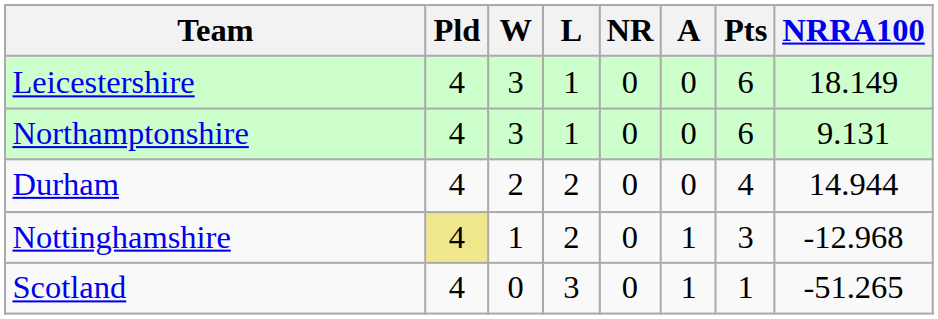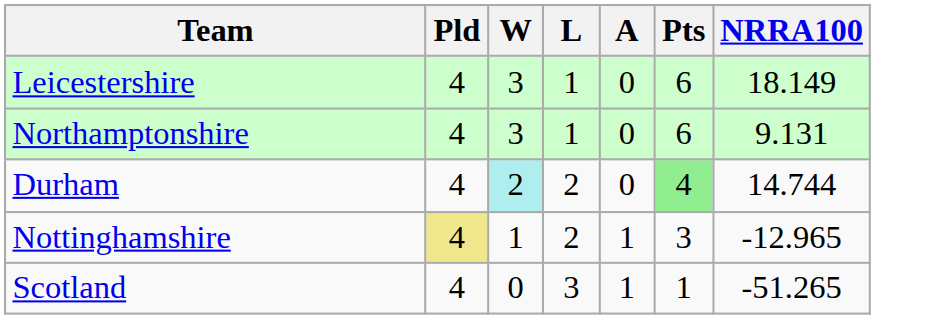 <table class="wikitable" style="text-align: center;">
 <tr>
 <th width=200>Team</th>
 <th width=20>Pld</th>
 <th width=20>W</th>
 <th width=20>L</th>
-<th width=20>NR</th>
 <th width=20>A</th>
 <th width=20>Pts</th>
 <th width=60><a href='#'>NRRA100</a></th>
 </tr>
 <tr bgcolor="#ccffcc">
 <td align=left><a href='#'>Leicestershire</a></td>
 <td>4</td>
 <td>3</td>
 <td>1</td>
 <td>0</td>
-<td>0</td>
 <td>6</td>
 <td>18.149</td>
 </tr>
 <tr bgcolor="#ccffcc">
 <td align=left><a href='#'>Northamptonshire</a></td>
 <td>4</td>
 <td>3</td>
 <td>1</td>
 <td>0</td>
-<td>0</td>
 <td>6</td>
 <td>9.131</td>
 </tr>
 <tr>
 <td align=left><a href='#'>Durham</a></td>
 <td>4</td>
-<td>2</td>
+<td style="background: paleturquoise;">2</td>
 <td>2</td>
 <td>0</td>
-<td>0</td>
-<td>4</td>
-<td>14.944</td>
+<td style="background: lightgreen;">4</td>
+<td>14.744</td>
 </tr>
 <tr>
 <td align=left><a href='#'>Nottinghamshire</a></td>
 <td style="background: khaki;">4</td>
 <td>1</td>
 <td>2</td>
-<td>0</td>
 <td>1</td>
 <td>3</td>
-<td>-12.968</td>
+<td>-12.965</td>
 </tr>
 <tr>
 <td align=left><a href='#'>Scotland</a></td>
 <td>4</td>
 <td>0</td>
 <td>3</td>
-<td>0</td>
 <td>1</td>
 <td>1</td>
 <td>-51.265</td>
 </tr>
 </table>
